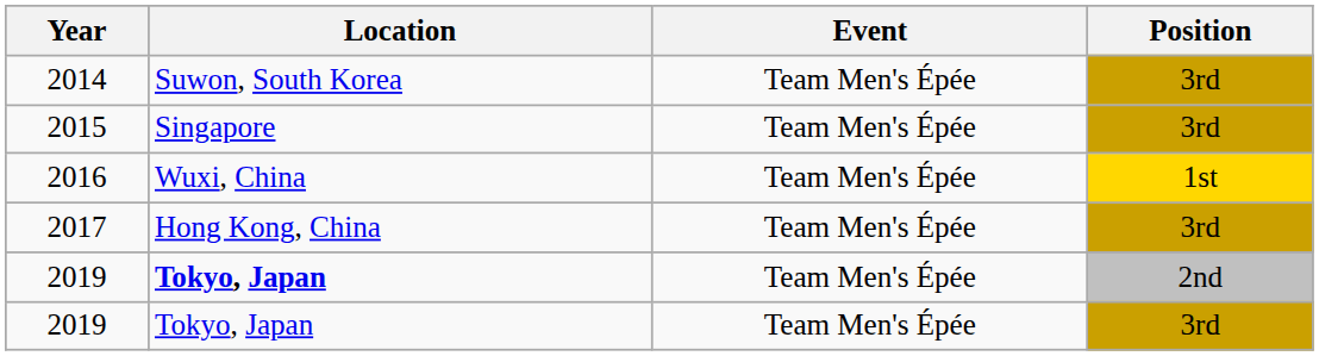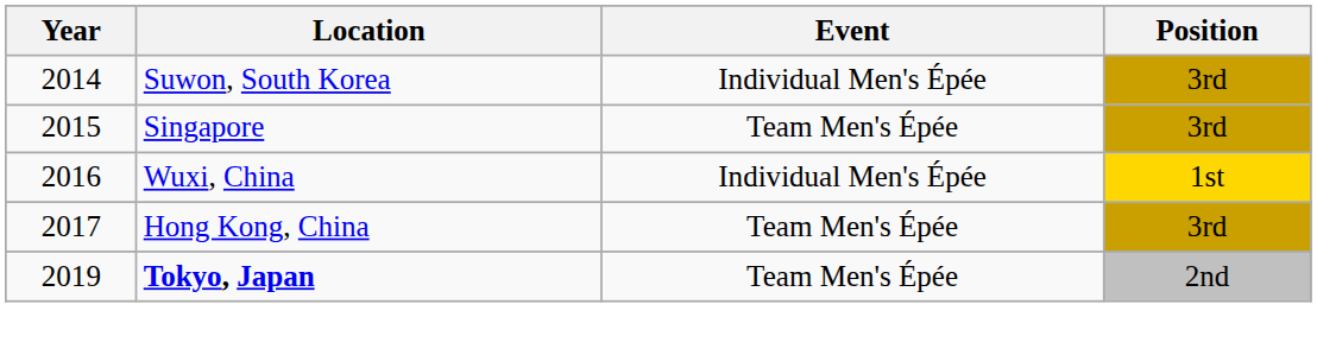 <table class="wikitable" width="50%" style="font-size:90%; text-align:center;">
 <tr>
 <th>Year</th>
 <th>Location</th>
 <th>Event</th>
 <th>Position</th>
 </tr>
 <tr>
 <td>2014</td>
 <td rowspan="1" align="left"> <a href='#'>Suwon</a>, <a href='#'>South Korea</a></td>
-<td>Team Men's Épée</td>
+<td>Individual Men's Épée</td>
 <td bgcolor="caramel">3rd</td>
 </tr>
 <tr>
 <td>2015</td>
 <td rowspan="1" align="left"> <a href='#'>Singapore</a></td>
 <td>Team Men's Épée</td>
 <td bgcolor="caramel">3rd</td>
 </tr>
 <tr>
 <td>2016</td>
 <td rowspan="1" align="left"> <a href='#'>Wuxi</a>, <a href='#'>China</a></td>
-<td>Team Men's Épée</td>
+<td>Individual Men's Épée</td>
 <td bgcolor="gold">1st</td>
 </tr>
 <tr>
 <td>2017</td>
 <td rowspan="1" align="left"> <a href='#'>Hong Kong</a>, <a href='#'>China</a></td>
 <td>Team Men's Épée</td>
 <td bgcolor="caramel">3rd</td>
 </tr>
 <tr>
 <td>2019</td>
 <td rowspan="1" align="left"><strong> <a href='#'>Tokyo</a>, <a href='#'>Japan</a></strong></td>
 <td>Team Men's Épée</td>
 <td bgcolor="silver">2nd</td>
 </tr>
-<tr>
-<td>2019</td>
-<td rowspan="1" align="left"> <a href='#'>Tokyo</a>, <a href='#'>Japan</a></td>
-<td>Team Men's Épée</td>
-<td bgcolor="caramel">3rd</td>
-</tr>
 </table>
